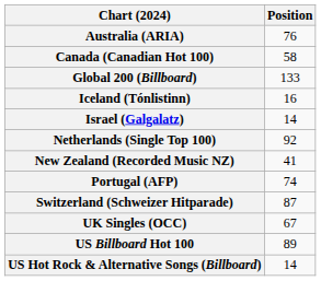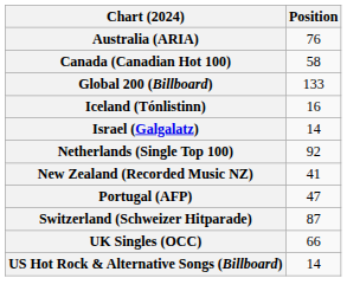 <table class="wikitable sortable plainrowheaders" style="text-align:center">
 <tr>
 <th scope="col">Chart (2024)</th>
 <th scope="col">Position</th>
 </tr>
 <tr>
 <th scope="row">Australia (ARIA)</th>
 <td>76</td>
 </tr>
 <tr>
 <th scope="row">Canada (Canadian Hot 100)</th>
 <td>58</td>
 </tr>
 <tr>
 <th scope="row">Global 200 (<em>Billboard</em>)</th>
 <td>133</td>
 </tr>
 <tr>
 <th scope="row">Iceland (Tónlistinn)</th>
 <td>16</td>
 </tr>
 <tr>
 <th scope="row">Israel (<a href='#'>Galgalatz</a>)</th>
 <td>14</td>
 </tr>
 <tr>
 <th scope="row">Netherlands (Single Top 100)</th>
 <td>92</td>
 </tr>
 <tr>
 <th scope="row">New Zealand (Recorded Music NZ)</th>
 <td>41</td>
 </tr>
 <tr>
 <th scope="row">Portugal (AFP)</th>
-<td>74</td>
+<td>47</td>
 </tr>
 <tr>
 <th scope="row">Switzerland (Schweizer Hitparade)</th>
 <td>87</td>
 </tr>
 <tr>
 <th scope="row">UK Singles (OCC)</th>
-<td>67</td>
-</tr>
-<tr>
-<th scope="row">US <em>Billboard</em> Hot 100</th>
-<td>89</td>
+<td>66</td>
 </tr>
 <tr>
 <th scope="row">US Hot Rock & Alternative Songs (<em>Billboard</em>)</th>
 <td>14</td>
 </tr>
 </table>
